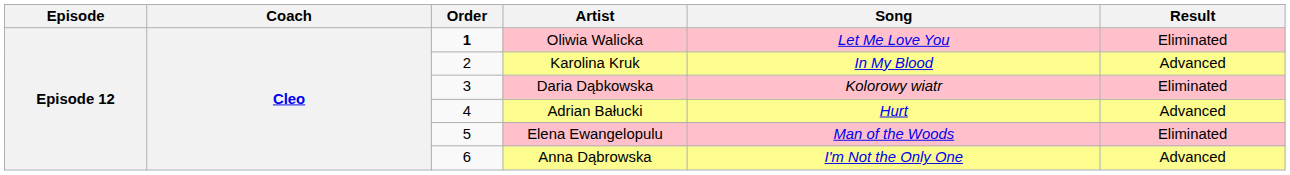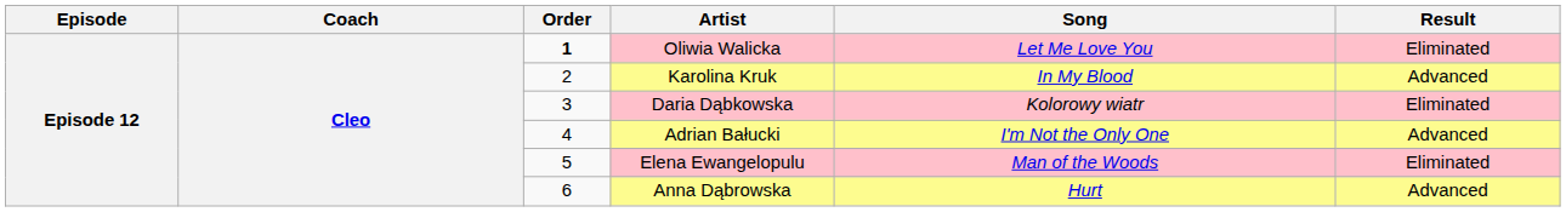 <table class="wikitable" style="text-align: center; width:87%;">
 <tr>
 <th style="width:10%;">Episode</th>
 <th style="width:20%;">Coach</th>
 <th style="width:05%;">Order</th>
 <th style="width:13%;">Artist</th>
 <th style="width:29%;">Song</th>
 <th style="width:13%;">Result</th>
 </tr>
 <tr>
 <th rowspan="6">Episode 12<br><small></small></th>
 <th rowspan="6"><a href='#'>Cleo</a></th>
 <td><strong>1</strong></td>
 <td style="background:pink;">Oliwia Walicka</td>
 <td style="background:pink;"><em><a href='#'>Let Me Love You</a></em></td>
 <td style="background:pink;">Eliminated</td>
 </tr>
 <tr>
 <td>2</td>
 <td style="background:#fdfc8f;">Karolina Kruk</td>
 <td style="background:#fdfc8f;"><em><a href='#'>In My Blood</a></em></td>
 <td style="background:#fdfc8f;">Advanced</td>
 </tr>
 <tr>
 <td>3</td>
 <td style="background:pink;">Daria Dąbkowska</td>
 <td style="background:pink;"><em>Kolorowy wiatr</em></td>
 <td style="background:pink;">Eliminated</td>
 </tr>
 <tr>
 <td>4</td>
 <td style="background:#fdfc8f;">Adrian Bałucki</td>
-<td style="background:#fdfc8f;"><em><a href='#'>Hurt</a></em></td>
+<td style="background:#fdfc8f;"><em><a href='#'>I'm Not the Only One</a></em></td>
 <td style="background:#fdfc8f;">Advanced</td>
 </tr>
 <tr>
 <td>5</td>
 <td style="background:pink;">Elena Ewangelopulu</td>
 <td style="background:pink;"><em><a href='#'>Man of the Woods</a></em></td>
 <td style="background:pink;">Eliminated</td>
 </tr>
 <tr>
 <td>6</td>
 <td style="background:#fdfc8f;">Anna Dąbrowska</td>
-<td style="background:#fdfc8f;"><em><a href='#'>I'm Not the Only One</a></em></td>
+<td style="background:#fdfc8f;"><em><a href='#'>Hurt</a></em></td>
 <td style="background:#fdfc8f;">Advanced</td>
 </tr>
 </table>
